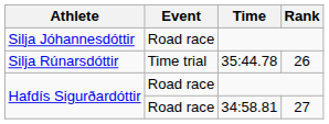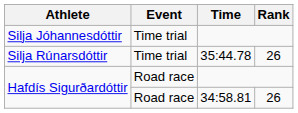 <table class="wikitable" style="font-size:90%">
 <tr>
 <th>Athlete</th>
 <th>Event</th>
 <th>Time</th>
 <th>Rank</th>
 </tr>
 <tr align=center>
 <td align=left><a href='#'>Silja Jóhannesdóttir</a></td>
-<td align=left>Road race</td>
+<td align=left>Time trial</td>
 <td colspan=2></td>
 </tr>
 <tr align=center>
 <td align=left><a href='#'>Silja Rúnarsdóttir</a></td>
 <td align=left>Time trial</td>
 <td>35:44.78</td>
 <td>26</td>
 </tr>
 <tr align=center>
 <td align=left rowspan=2><a href='#'>Hafdís Sigurðardóttir</a></td>
 <td align=left>Road race</td>
 <td colspan=2></td>
 </tr>
 <tr align=center>
 <td align=left>Road race</td>
 <td>34:58.81</td>
-<td>27</td>
+<td>26</td>
 </tr>
 </table>
